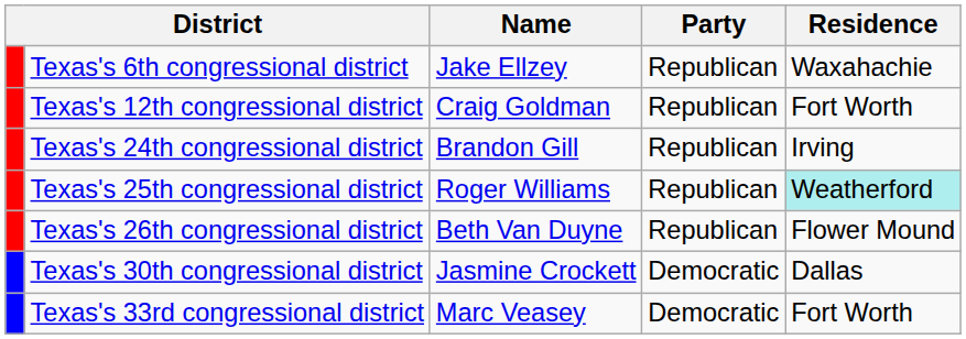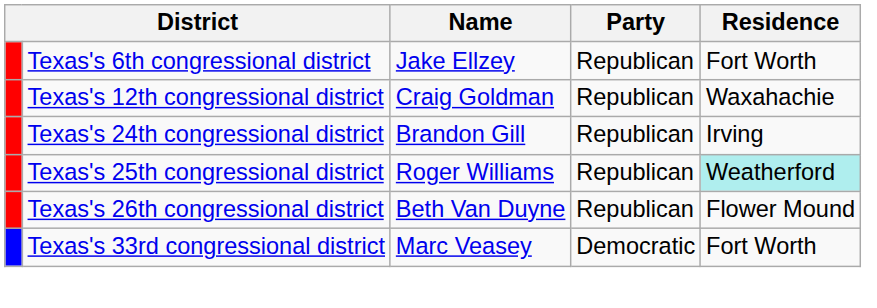 <table class="wikitable">
 <tr>
 <th colspan="2">District</th>
 <th>Name</th>
 <th>Party</th>
 <th>Residence</th>
 </tr>
 <tr>
 <td bgcolor=red> </td>
 <td><a href='#'>Texas's 6th congressional district</a></td>
 <td><a href='#'>Jake Ellzey</a></td>
 <td>Republican</td>
-<td>Waxahachie</td>
+<td>Fort Worth</td>
 </tr>
 <tr>
 <td bgcolor=red> </td>
 <td><a href='#'>Texas's 12th congressional district</a></td>
 <td><a href='#'>Craig Goldman</a></td>
 <td>Republican</td>
-<td>Fort Worth</td>
+<td>Waxahachie</td>
 </tr>
 <tr>
 <td bgcolor=red> </td>
 <td><a href='#'>Texas's 24th congressional district</a></td>
 <td><a href='#'>Brandon Gill</a></td>
 <td>Republican</td>
 <td>Irving</td>
 </tr>
 <tr>
 <td bgcolor=red> </td>
 <td><a href='#'>Texas's 25th congressional district</a></td>
 <td><a href='#'>Roger Williams</a></td>
 <td>Republican</td>
 <td style="background: paleturquoise;">Weatherford</td>
 </tr>
 <tr>
 <td bgcolor=red> </td>
 <td><a href='#'>Texas's 26th congressional district</a></td>
 <td><a href='#'>Beth Van Duyne</a></td>
 <td>Republican</td>
 <td>Flower Mound</td>
 </tr>
 <tr>
 <td bgcolor=blue> </td>
-<td><a href='#'>Texas's 30th congressional district</a></td>
-<td><a href='#'>Jasmine Crockett</a></td>
-<td>Democratic</td>
-<td>Dallas</td>
-</tr>
-<tr>
-<td bgcolor=blue> </td>
 <td><a href='#'>Texas's 33rd congressional district</a></td>
 <td><a href='#'>Marc Veasey</a></td>
 <td>Democratic</td>
 <td>Fort Worth</td>
 </tr>
 </table>
